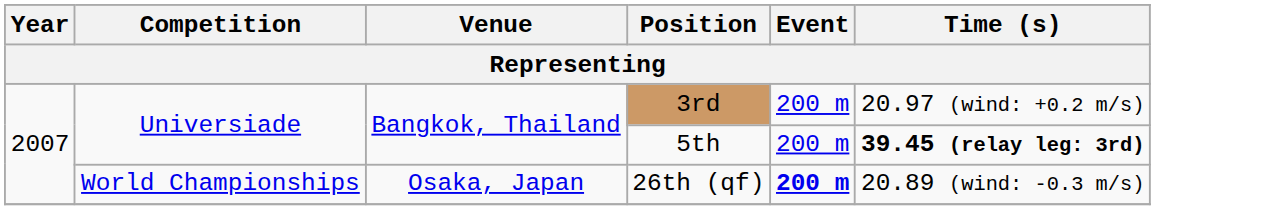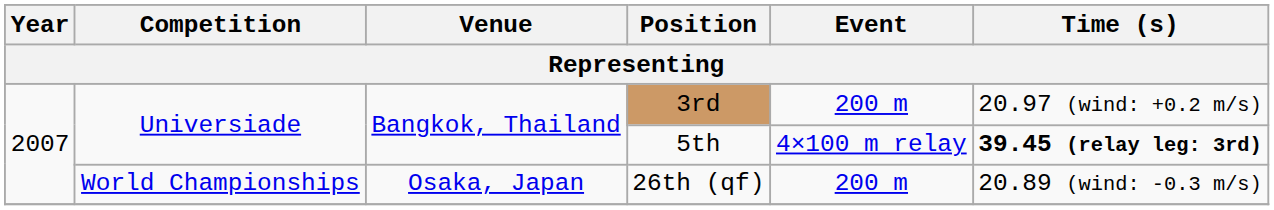 <table class="wikitable sortable" style=text-align:center>
 <tr>
 <th>Year</th>
 <th>Competition</th>
 <th>Venue</th>
 <th>Position</th>
 <th>Event</th>
 <th>Time (s)</th>
 </tr>
 <tr>
 <th colspan="7">Representing </th>
 </tr>
 <tr>
 <td rowspan=3>2007</td>
 <td rowspan=2><a href='#'>Universiade</a></td>
 <td rowspan=2><a href='#'>Bangkok, Thailand</a></td>
 <td bgcolor="cc9966">3rd</td>
 <td><a href='#'>200 m</a></td>
 <td>20.97 <small>(wind: +0.2 m/s)</small></td>
 </tr>
 <tr>
 <td>5th</td>
-<td><a href='#'>200 m</a></td>
+<td><a href='#'>4×100 m relay</a></td>
 <td><strong>39.45 <small>(relay leg: 3rd)</small></strong></td>
 </tr>
 <tr>
 <td><a href='#'>World Championships</a></td>
 <td><a href='#'>Osaka, Japan</a></td>
 <td>26th (qf)</td>
-<td><strong><a href='#'>200 m</a></strong></td>
+<td><a href='#'>200 m</a></td>
 <td>20.89 <small>(wind: -0.3 m/s)</small></td>
 </tr>
 <tr>
 </tr>
 </table>
